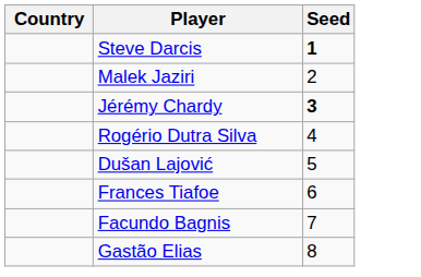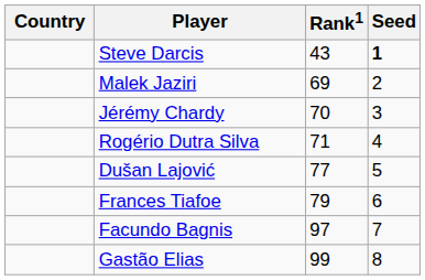 <table class="sortable wikitable">
 <tr>
 <th width="70">Country</th>
 <th width="175">Player</th>
+<th>Rank<sup>1</sup></th>
 <th>Seed</th>
 </tr>
 <tr>
 <td></td>
 <td><a href='#'>Steve Darcis</a></td>
+<td>43</td>
 <td><strong>1</strong></td>
 </tr>
 <tr>
 <td></td>
 <td><a href='#'>Malek Jaziri</a></td>
+<td>69</td>
 <td>2</td>
 </tr>
 <tr>
 <td></td>
 <td><a href='#'>Jérémy Chardy</a></td>
-<td><strong>3</strong></td>
+<td>70</td>
+<td>3</td>
 </tr>
 <tr>
 <td></td>
 <td><a href='#'>Rogério Dutra Silva</a></td>
+<td>71</td>
 <td>4</td>
 </tr>
 <tr>
 <td></td>
 <td><a href='#'>Dušan Lajović</a></td>
+<td>77</td>
 <td>5</td>
 </tr>
 <tr>
 <td></td>
 <td><a href='#'>Frances Tiafoe</a></td>
+<td>79</td>
 <td>6</td>
 </tr>
 <tr>
 <td></td>
 <td><a href='#'>Facundo Bagnis</a></td>
+<td>97</td>
 <td>7</td>
 </tr>
 <tr>
 <td></td>
 <td><a href='#'>Gastão Elias</a></td>
+<td>99</td>
 <td>8</td>
 </tr>
 </table>
